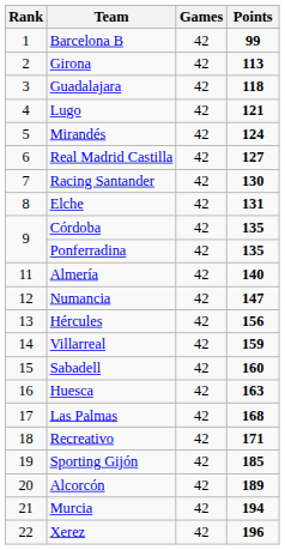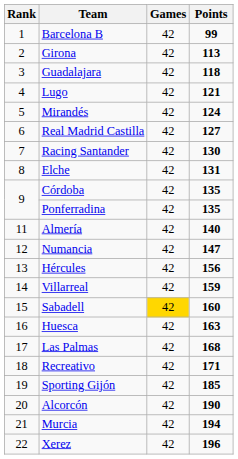 <table class="wikitable sortable">
 <tr>
 <th>Rank</th>
 <th>Team</th>
 <th>Games</th>
 <th width=50px>Points</th>
 </tr>
 <tr align="center">
 <td>1</td>
 <td align="left"><a href='#'>Barcelona B</a></td>
 <td>42</td>
 <td><strong>99</strong></td>
 </tr>
 <tr align="center">
 <td>2</td>
 <td align="left"><a href='#'>Girona</a></td>
 <td>42</td>
 <td><strong>113</strong></td>
 </tr>
 <tr align="center">
 <td>3</td>
 <td align="left"><a href='#'>Guadalajara</a></td>
 <td>42</td>
 <td><strong>118</strong></td>
 </tr>
 <tr align="center">
 <td>4</td>
 <td align="left"><a href='#'>Lugo</a></td>
 <td>42</td>
 <td><strong>121</strong></td>
 </tr>
 <tr align="center">
 <td>5</td>
 <td align="left"><a href='#'>Mirandés</a></td>
 <td>42</td>
 <td><strong>124</strong></td>
 </tr>
 <tr align="center">
 <td>6</td>
 <td align="left"><a href='#'>Real Madrid Castilla</a></td>
 <td>42</td>
 <td><strong>127</strong></td>
 </tr>
 <tr align="center">
 <td>7</td>
 <td align="left"><a href='#'>Racing Santander</a></td>
 <td>42</td>
 <td><strong>130</strong></td>
 </tr>
 <tr align="center">
 <td>8</td>
 <td align="left"><a href='#'>Elche</a></td>
 <td>42</td>
 <td><strong>131</strong></td>
 </tr>
 <tr align="center">
 <td rowspan=2>9</td>
 <td align="left"><a href='#'>Córdoba</a></td>
 <td>42</td>
 <td><strong>135</strong></td>
 </tr>
 <tr align="center">
 <td align="left"><a href='#'>Ponferradina</a></td>
 <td>42</td>
 <td><strong>135</strong></td>
 </tr>
 <tr align="center">
 <td>11</td>
 <td align="left"><a href='#'>Almería</a></td>
 <td>42</td>
 <td><strong>140</strong></td>
 </tr>
 <tr align="center">
 <td>12</td>
 <td align="left"><a href='#'>Numancia</a></td>
 <td>42</td>
 <td><strong>147</strong></td>
 </tr>
 <tr align="center">
 <td>13</td>
 <td align="left"><a href='#'>Hércules</a></td>
 <td>42</td>
 <td><strong>156</strong></td>
 </tr>
 <tr align="center">
 <td>14</td>
 <td align="left"><a href='#'>Villarreal</a></td>
 <td>42</td>
 <td><strong>159</strong></td>
 </tr>
 <tr align="center">
 <td>15</td>
 <td align="left"><a href='#'>Sabadell</a></td>
-<td>42</td>
+<td style="background: gold;">42</td>
 <td><strong>160</strong></td>
 </tr>
 <tr align="center">
 <td>16</td>
 <td align="left"><a href='#'>Huesca</a></td>
 <td>42</td>
 <td><strong>163</strong></td>
 </tr>
 <tr align="center">
 <td>17</td>
 <td align="left"><a href='#'>Las Palmas</a></td>
 <td>42</td>
 <td><strong>168</strong></td>
 </tr>
 <tr align="center">
 <td>18</td>
 <td align="left"><a href='#'>Recreativo</a></td>
 <td>42</td>
 <td><strong>171</strong></td>
 </tr>
 <tr align="center">
 <td>19</td>
 <td align="left"><a href='#'>Sporting Gijón</a></td>
 <td>42</td>
 <td><strong>185</strong></td>
 </tr>
 <tr align="center">
 <td>20</td>
 <td align="left"><a href='#'>Alcorcón</a></td>
 <td>42</td>
-<td><strong>189</strong></td>
+<td><strong>190</strong></td>
 </tr>
 <tr align="center">
 <td>21</td>
 <td align="left"><a href='#'>Murcia</a></td>
 <td>42</td>
 <td><strong>194</strong></td>
 </tr>
 <tr align="center">
 <td>22</td>
 <td align="left"><a href='#'>Xerez</a></td>
 <td>42</td>
 <td><strong>196</strong></td>
 </tr>
 </table>
